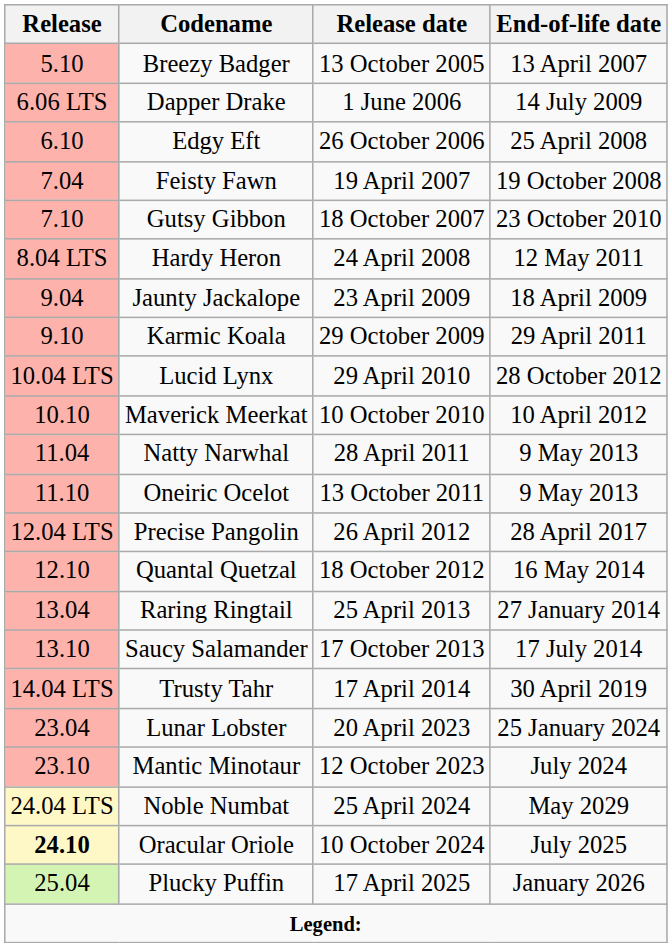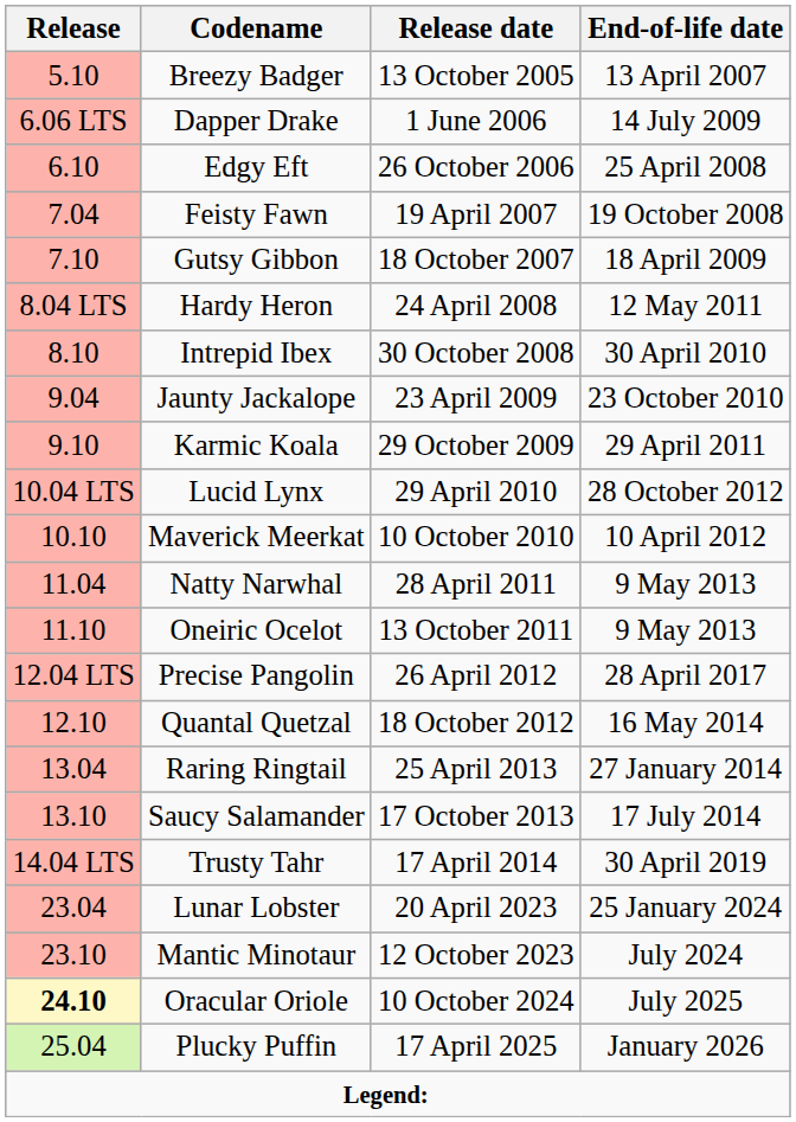 <table class="wikitable" style="text-align:center">
 <tr>
 <th>Release</th>
 <th>Codename</th>
 <th>Release date</th>
 <th>End-of-life date</th>
 </tr>
 <tr>
 <td style="background:#fdb3ab">5.10</td>
 <td>Breezy Badger</td>
 <td>13 October 2005</td>
 <td>13 April 2007</td>
 </tr>
 <tr>
 <td style="background:#fdb3ab">6.06 LTS</td>
 <td>Dapper Drake</td>
 <td>1 June 2006</td>
 <td>14 July 2009</td>
 </tr>
 <tr>
 <td style="background:#fdb3ab">6.10</td>
 <td>Edgy Eft</td>
 <td>26 October 2006</td>
 <td>25 April 2008</td>
 </tr>
 <tr>
 <td style="background:#fdb3ab">7.04</td>
 <td>Feisty Fawn</td>
 <td>19 April 2007</td>
 <td>19 October 2008</td>
 </tr>
 <tr>
 <td style="background:#fdb3ab">7.10</td>
 <td>Gutsy Gibbon</td>
 <td>18 October 2007</td>
-<td>23 October 2010</td>
+<td>18 April 2009</td>
 </tr>
 <tr>
 <td style="background:#fdb3ab">8.04 LTS</td>
 <td>Hardy Heron</td>
 <td>24 April 2008</td>
 <td>12 May 2011</td>
 </tr>
 <tr>
+<td style="background:#fdb3ab">8.10</td>
+<td>Intrepid Ibex</td>
+<td>30 October 2008</td>
+<td>30 April 2010</td>
+</tr>
+<tr>
 <td style="background:#fdb3ab">9.04</td>
 <td>Jaunty Jackalope</td>
 <td>23 April 2009</td>
-<td>18 April 2009</td>
+<td>23 October 2010</td>
 </tr>
 <tr>
 <td style="background:#fdb3ab">9.10</td>
 <td>Karmic Koala</td>
 <td>29 October 2009</td>
 <td>29 April 2011</td>
 </tr>
 <tr>
 <td style="background:#fdb3ab">10.04 LTS</td>
 <td>Lucid Lynx</td>
 <td>29 April 2010</td>
 <td>28 October 2012</td>
 </tr>
 <tr>
 <td style="background:#fdb3ab">10.10</td>
 <td>Maverick Meerkat</td>
 <td>10 October 2010</td>
 <td>10 April 2012</td>
 </tr>
 <tr>
 <td style="background:#fdb3ab">11.04</td>
 <td>Natty Narwhal</td>
 <td>28 April 2011</td>
 <td>9 May 2013</td>
 </tr>
 <tr>
 <td style="background:#fdb3ab">11.10</td>
 <td>Oneiric Ocelot</td>
 <td>13 October 2011</td>
 <td>9 May 2013</td>
 </tr>
 <tr>
 <td style="background:#fdb3ab">12.04 LTS</td>
 <td>Precise Pangolin</td>
 <td>26 April 2012</td>
 <td>28 April 2017</td>
 </tr>
 <tr>
 <td style="background:#fdb3ab">12.10</td>
 <td>Quantal Quetzal</td>
 <td>18 October 2012</td>
 <td>16 May 2014</td>
 </tr>
 <tr>
 <td style="background:#fdb3ab">13.04</td>
 <td>Raring Ringtail</td>
 <td>25 April 2013</td>
 <td>27 January 2014</td>
 </tr>
 <tr>
 <td style="background:#fdb3ab">13.10</td>
 <td>Saucy Salamander</td>
 <td>17 October 2013</td>
 <td>17 July 2014</td>
 </tr>
 <tr>
 <td style="background:#fdb3ab">14.04 LTS</td>
 <td>Trusty Tahr</td>
 <td>17 April 2014</td>
 <td>30 April 2019</td>
 </tr>
 <tr>
 <td style="background:#fdb3ab">23.04</td>
 <td>Lunar Lobster</td>
 <td>20 April 2023</td>
 <td>25 January 2024</td>
 </tr>
 <tr>
 <td style="background:#fdb3ab">23.10</td>
 <td>Mantic Minotaur</td>
 <td>12 October 2023</td>
 <td>July 2024</td>
 </tr>
 <tr>
-<td style="background:#fef8c6">24.04 LTS</td>
-<td>Noble Numbat</td>
-<td>25 April 2024</td>
-<td>May 2029</td>
-</tr>
-<tr>
 <th style="background:#fef8c6">24.10</th>
 <td>Oracular Oriole</td>
 <td>10 October 2024</td>
 <td>July 2025</td>
 </tr>
 <tr>
 <td style="background:#d4f4b4">25.04</td>
 <td>Plucky Puffin</td>
 <td>17 April 2025</td>
 <td>January 2026</td>
 </tr>
 <tr>
 <td colspan="4"><small><strong>Legend:</strong>    </small></td>
 </tr>
 </table>
